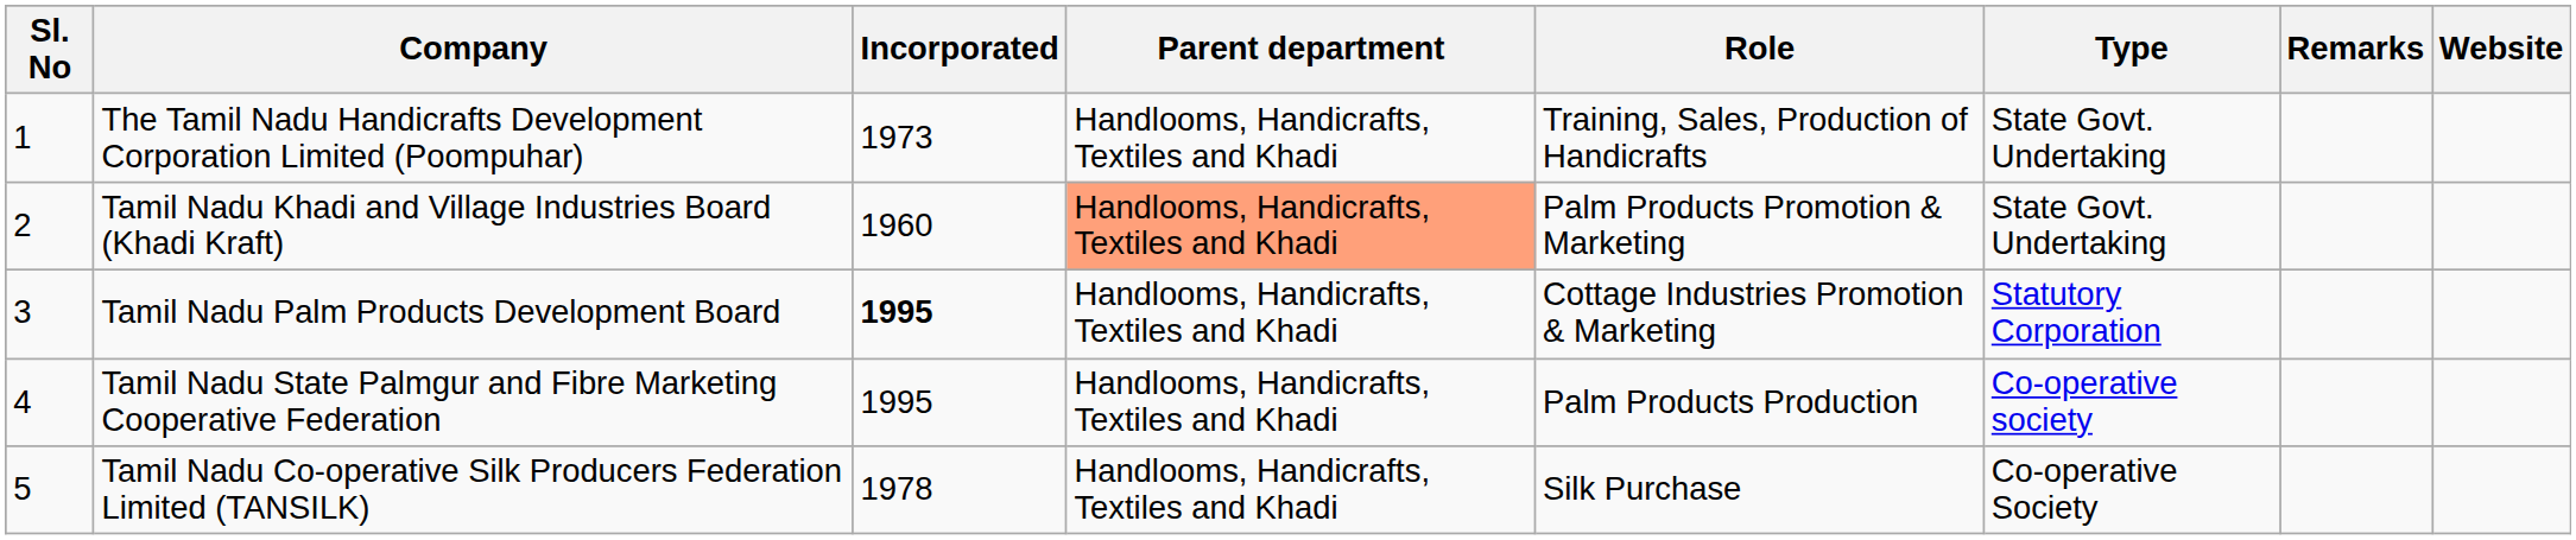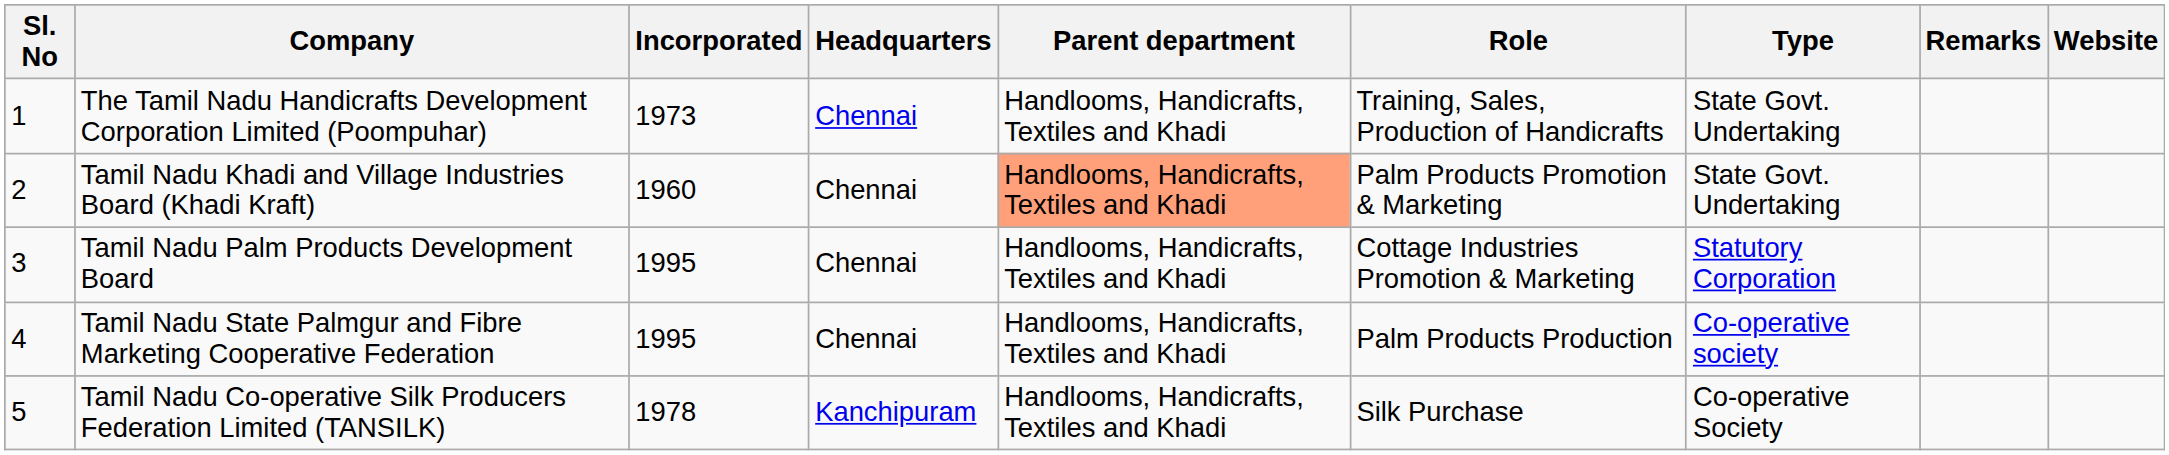 <table class="sortable wikitable" style="margin: 1em auto 1em auto;">
 <tr>
 <th>Sl. No</th>
 <th>Company</th>
 <th>Incorporated</th>
+<th>Headquarters</th>
 <th>Parent department</th>
 <th>Role</th>
 <th>Type</th>
 <th>Remarks</th>
 <th>Website</th>
 </tr>
 <tr>
 <td>1</td>
 <td>The Tamil Nadu Handicrafts Development Corporation Limited (Poompuhar)</td>
 <td>1973</td>
+<td><a href='#'>Chennai</a></td>
 <td>Handlooms, Handicrafts, Textiles and Khadi</td>
 <td>Training, Sales, Production of Handicrafts</td>
 <td>State Govt. Undertaking</td>
 <td></td>
 <td></td>
 </tr>
 <tr>
 <td>2</td>
 <td>Tamil Nadu Khadi and Village Industries Board (Khadi Kraft)</td>
 <td>1960</td>
+<td>Chennai</td>
 <td style="background: lightsalmon;">Handlooms, Handicrafts, Textiles and Khadi</td>
 <td>Palm Products Promotion & Marketing</td>
 <td>State Govt. Undertaking</td>
 <td></td>
 <td></td>
 </tr>
 <tr>
 <td>3</td>
 <td>Tamil Nadu Palm Products Development Board</td>
-<td><strong>1995</strong></td>
+<td>1995</td>
+<td>Chennai</td>
 <td>Handlooms, Handicrafts, Textiles and Khadi</td>
 <td>Cottage Industries Promotion & Marketing</td>
 <td><a href='#'>Statutory Corporation</a></td>
 <td></td>
 <td></td>
 </tr>
 <tr>
 <td>4</td>
 <td>Tamil Nadu State Palmgur and Fibre Marketing Cooperative Federation</td>
 <td>1995</td>
+<td>Chennai</td>
 <td>Handlooms, Handicrafts, Textiles and Khadi</td>
 <td>Palm Products Production</td>
 <td><a href='#'>Co-operative society</a></td>
 <td></td>
 <td></td>
 </tr>
 <tr>
 <td>5</td>
 <td>Tamil Nadu Co-operative Silk Producers Federation Limited (TANSILK)</td>
 <td>1978</td>
+<td><a href='#'>Kanchipuram</a></td>
 <td>Handlooms, Handicrafts, Textiles and Khadi</td>
 <td>Silk Purchase</td>
 <td>Co-operative Society</td>
 <td></td>
 <td></td>
 </tr>
 </table>
